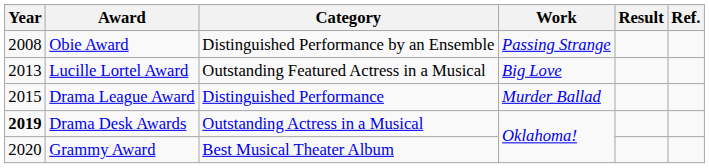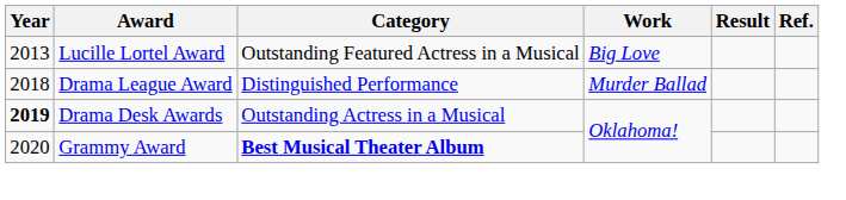 <table class="wikitable">
 <tr>
 <th>Year</th>
 <th>Award</th>
 <th>Category</th>
 <th>Work</th>
 <th>Result</th>
 <th>Ref.</th>
 </tr>
 <tr>
-<td>2008</td>
-<td><a href='#'>Obie Award</a></td>
-<td>Distinguished Performance by an Ensemble</td>
-<td><em><a href='#'>Passing Strange</a></em></td>
-<td></td>
-<td></td>
-</tr>
-<tr>
 <td>2013</td>
 <td><a href='#'>Lucille Lortel Award</a></td>
 <td>Outstanding Featured Actress in a Musical</td>
 <td><a href='#'><em>Big Love</em></a></td>
 <td></td>
 <td></td>
 </tr>
 <tr>
-<td>2015</td>
+<td>2018</td>
 <td><a href='#'>Drama League Award</a></td>
 <td><a href='#'>Distinguished Performance</a></td>
 <td><a href='#'><em>Murder Ballad</em></a></td>
 <td></td>
 <td></td>
 </tr>
 <tr>
 <td><strong>2019</strong></td>
 <td><a href='#'>Drama Desk Awards</a></td>
 <td><a href='#'>Outstanding Actress in a Musical</a></td>
 <td rowspan="2"><em><a href='#'>Oklahoma!</a></em></td>
 <td></td>
 <td></td>
 </tr>
 <tr>
 <td>2020</td>
 <td><a href='#'>Grammy Award</a></td>
-<td><a href='#'>Best Musical Theater Album</a></td>
+<td><strong><a href='#'>Best Musical Theater Album</a></strong></td>
 <td></td>
 <td></td>
 </tr>
 </table>
